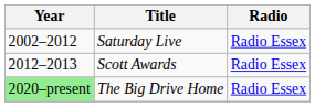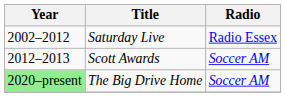 <table class="wikitable">
 <tr>
 <th>Year</th>
 <th>Title</th>
 <th>Radio</th>
 </tr>
 <tr>
 <td>2002–2012</td>
 <td><em>Saturday Live</em></td>
 <td><a href='#'>Radio Essex</a></td>
 </tr>
 <tr>
 <td>2012–2013</td>
 <td><em>Scott Awards</em></td>
-<td><a href='#'>Radio Essex</a></td>
+<td><em><a href='#'>Soccer AM</a></em></td>
 </tr>
 <tr>
 <td style="background: lightgreen;">2020–present</td>
 <td><em>The Big Drive Home</em></td>
-<td><a href='#'>Radio Essex</a></td>
+<td><em><a href='#'>Soccer AM</a></em></td>
 </tr>
 <tr>
 </tr>
 </table>
